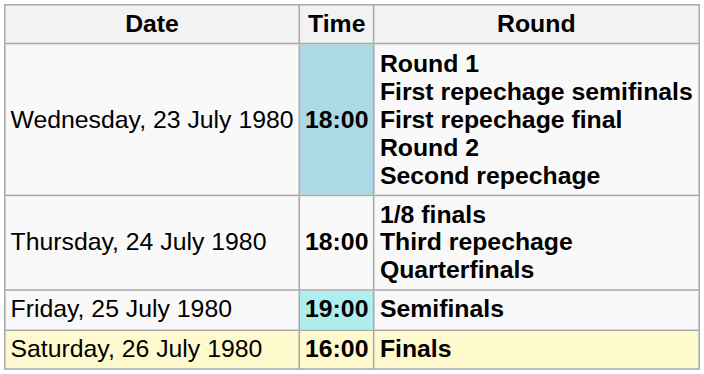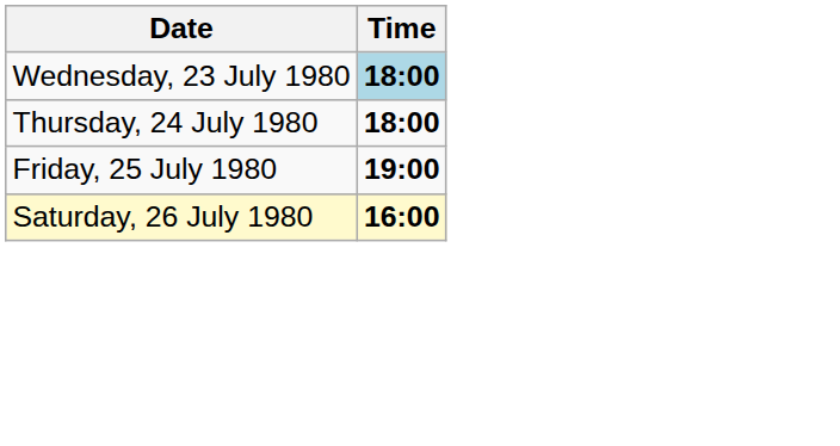 <table class="wikitable">
 <tr>
 <th>Date</th>
 <th>Time</th>
-<th>Round</th>
 </tr>
 <tr>
 <td>Wednesday, 23 July 1980</td>
 <td style="background: lightblue;"><strong>18:00</strong></td>
-<td><strong>Round 1</strong><br><strong>First repechage semifinals</strong><br><strong>First repechage final</strong><br><strong>Round 2</strong><br><strong>Second repechage</strong></td>
 </tr>
 <tr>
 <td>Thursday, 24 July 1980</td>
 <td><strong>18:00</strong></td>
-<td><strong>1/8 finals</strong><br><strong>Third repechage</strong><br><strong>Quarterfinals</strong></td>
 </tr>
 <tr>
 <td>Friday, 25 July 1980</td>
-<td style="background: paleturquoise;"><strong>19:00</strong></td>
-<td><strong>Semifinals</strong></td>
+<td><strong>19:00</strong></td>
 </tr>
 <tr style=background:lemonchiffon>
 <td>Saturday, 26 July 1980</td>
 <td><strong>16:00</strong></td>
-<td><strong>Finals</strong></td>
 </tr>
 </table>
